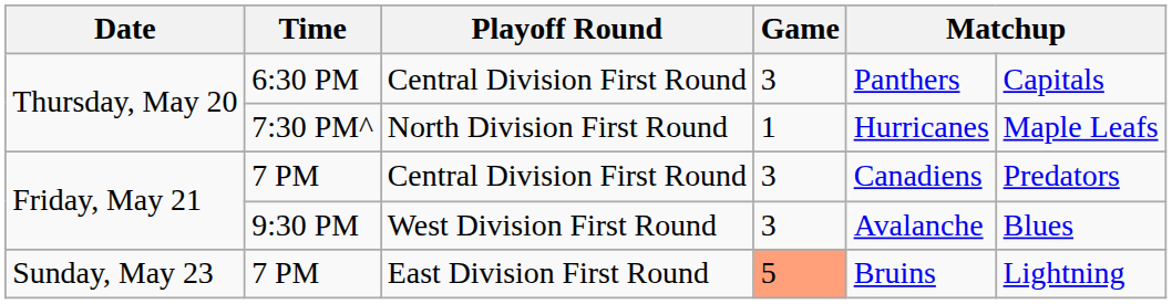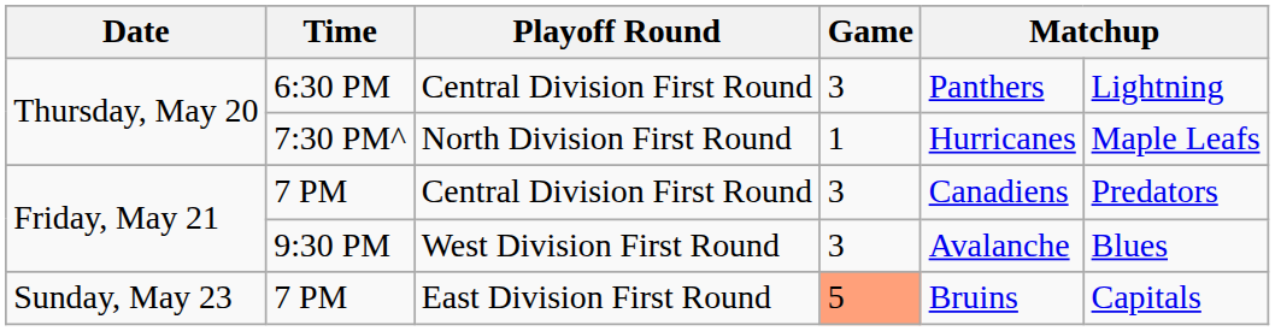 <table class="wikitable">
 <tr>
 <th>Date</th>
 <th>Time</th>
 <th>Playoff Round</th>
 <th>Game</th>
 <th colspan="2">Matchup</th>
 </tr>
 <tr>
 <td rowspan="2">Thursday, May 20</td>
 <td>6:30 PM</td>
 <td>Central Division First Round</td>
 <td>3</td>
 <td><a href='#'>Panthers</a></td>
-<td><a href='#'>Capitals</a></td>
+<td><a href='#'>Lightning</a></td>
 </tr>
 <tr>
 <td>7:30 PM^</td>
 <td>North Division First Round</td>
 <td>1</td>
 <td><a href='#'>Hurricanes</a></td>
 <td><a href='#'>Maple Leafs</a></td>
 </tr>
 <tr>
 <td rowspan="2">Friday, May 21</td>
 <td>7 PM</td>
 <td>Central Division First Round</td>
 <td>3</td>
 <td><a href='#'>Canadiens</a></td>
 <td><a href='#'>Predators</a></td>
 </tr>
 <tr>
 <td>9:30 PM</td>
 <td>West Division First Round</td>
 <td>3</td>
 <td><a href='#'>Avalanche</a></td>
 <td><a href='#'>Blues</a></td>
 </tr>
 <tr>
 <td>Sunday, May 23</td>
 <td>7 PM</td>
 <td>East Division First Round</td>
 <td style="background: lightsalmon;">5</td>
 <td><a href='#'>Bruins</a></td>
-<td><a href='#'>Lightning</a></td>
+<td><a href='#'>Capitals</a></td>
 </tr>
 </table>
